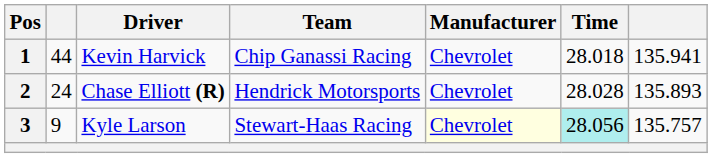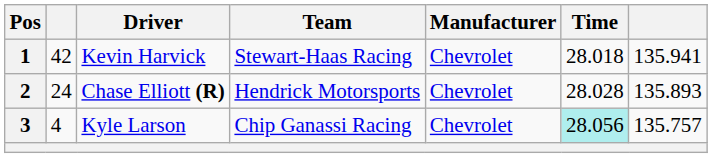 <table class="wikitable" style="font-size:95%">
 <tr>
 <th>Pos</th>
 <th></th>
 <th>Driver</th>
 <th>Team</th>
 <th>Manufacturer</th>
 <th>Time</th>
 <th></th>
 </tr>
 <tr>
 <th>1</th>
-<td>44</td>
+<td>42</td>
 <td><a href='#'>Kevin Harvick</a></td>
-<td><a href='#'>Chip Ganassi Racing</a></td>
+<td><a href='#'>Stewart-Haas Racing</a></td>
 <td><a href='#'>Chevrolet</a></td>
 <td>28.018</td>
 <td>135.941</td>
 </tr>
 <tr>
 <th>2</th>
 <td>24</td>
 <td><a href='#'>Chase Elliott</a> <strong>(R)</strong></td>
 <td><a href='#'>Hendrick Motorsports</a></td>
 <td><a href='#'>Chevrolet</a></td>
 <td>28.028</td>
 <td>135.893</td>
 </tr>
 <tr>
 <th>3</th>
-<td>9</td>
+<td>4</td>
 <td><a href='#'>Kyle Larson</a></td>
-<td><a href='#'>Stewart-Haas Racing</a></td>
-<td style="background: lightyellow;"><a href='#'>Chevrolet</a></td>
+<td><a href='#'>Chip Ganassi Racing</a></td>
+<td><a href='#'>Chevrolet</a></td>
 <td style="background: paleturquoise;">28.056</td>
 <td>135.757</td>
 </tr>
 <tr>
 <th colspan="7"></th>
 </tr>
 </table>
